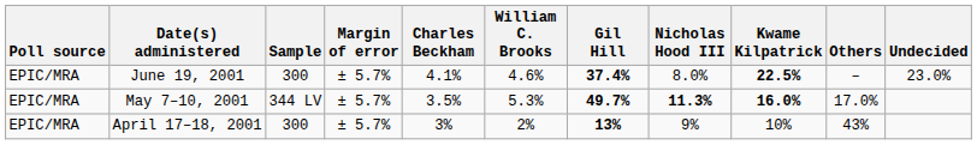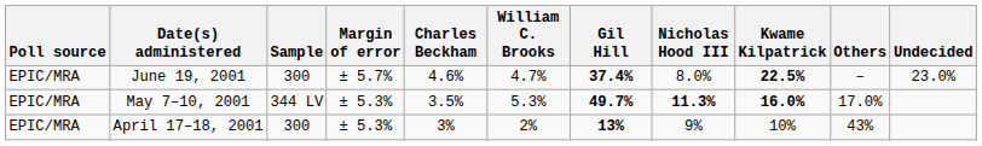 <table class="wikitable" style="font-size:90%;text-align:center;">
 <tr valign=bottom>
 <th>Poll source</th>
 <th>Date(s)<br>administered</th>
 <th>Sample</th>
 <th>Margin<br>of error</th>
 <th style="width:60px;">Charles<br>Beckham</th>
 <th style="width:60px;">William C.<br>Brooks</th>
 <th style="width:60px;">Gil<br>Hill</th>
 <th style="width:60px;">Nicholas<br>Hood III</th>
 <th style="width:60px;">Kwame<br>Kilpatrick</th>
 <th>Others</th>
 <th>Undecided</th>
 </tr>
 <tr>
 <td style="text-align:left;">EPIC/MRA</td>
 <td>June 19, 2001</td>
 <td>300</td>
 <td>± 5.7%</td>
-<td>4.1%</td>
 <td>4.6%</td>
+<td>4.7%</td>
 <td><strong>37.4%</strong></td>
 <td>8.0%</td>
 <td><strong>22.5%</strong></td>
 <td>–</td>
 <td>23.0%</td>
 </tr>
 <tr>
 <td style="text-align:left;">EPIC/MRA</td>
 <td>May 7–10, 2001</td>
 <td>344 LV</td>
-<td>± 5.7%</td>
+<td>± 5.3%</td>
 <td>3.5%</td>
 <td>5.3%</td>
 <td><strong>49.7%</strong></td>
 <td><strong>11.3%</strong></td>
 <td><strong>16.0%</strong></td>
 <td>17.0%</td>
 </tr>
 <tr>
 <td style="text-align:left;">EPIC/MRA</td>
 <td>April 17–18, 2001</td>
 <td>300</td>
-<td>± 5.7%</td>
+<td>± 5.3%</td>
 <td>3%</td>
 <td>2%</td>
 <td><strong>13%</strong></td>
 <td>9%</td>
 <td>10%</td>
 <td>43%</td>
 <td></td>
 </tr>
 </table>
